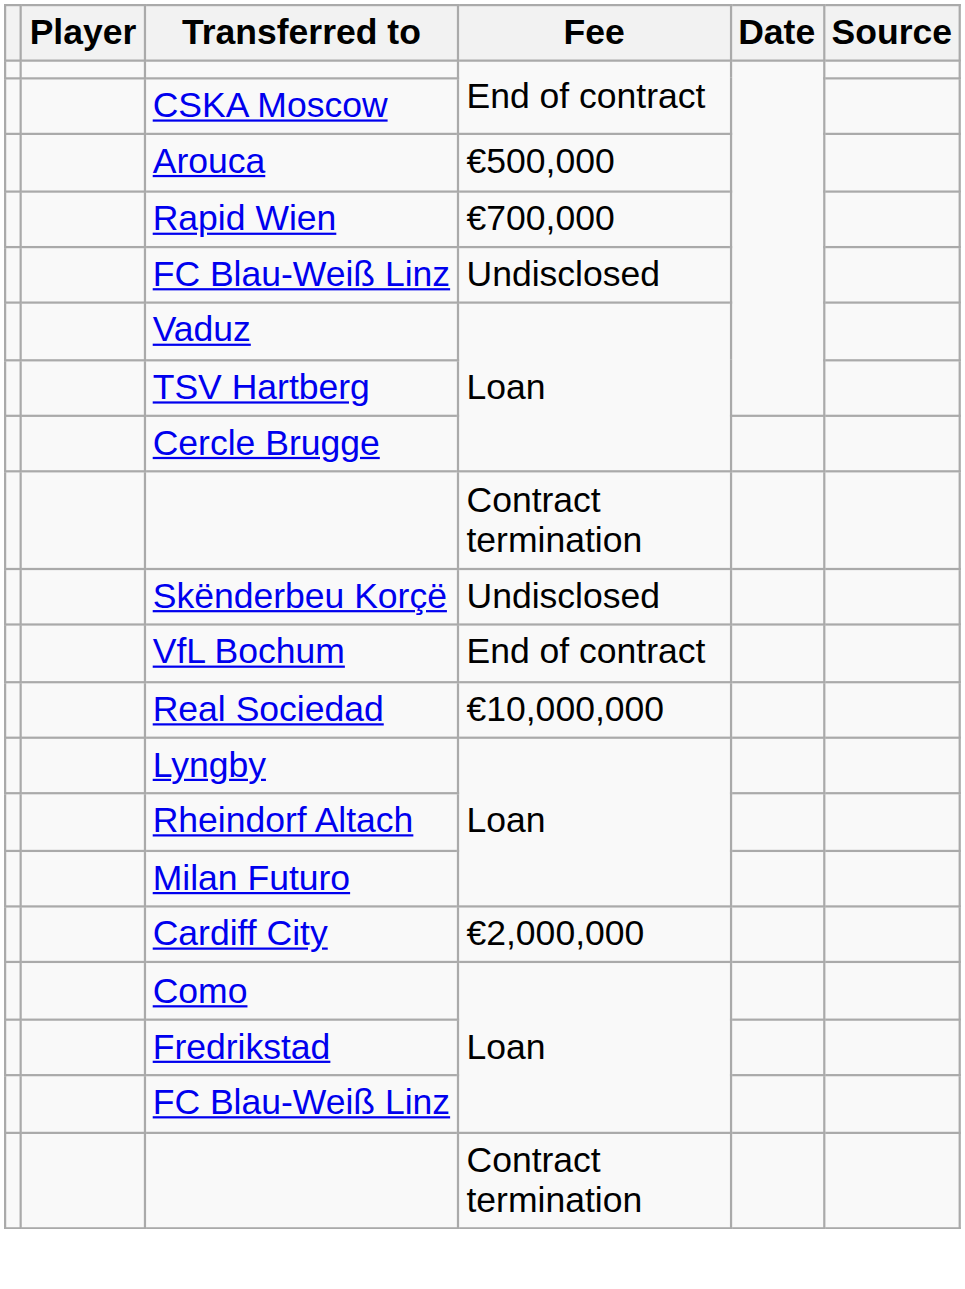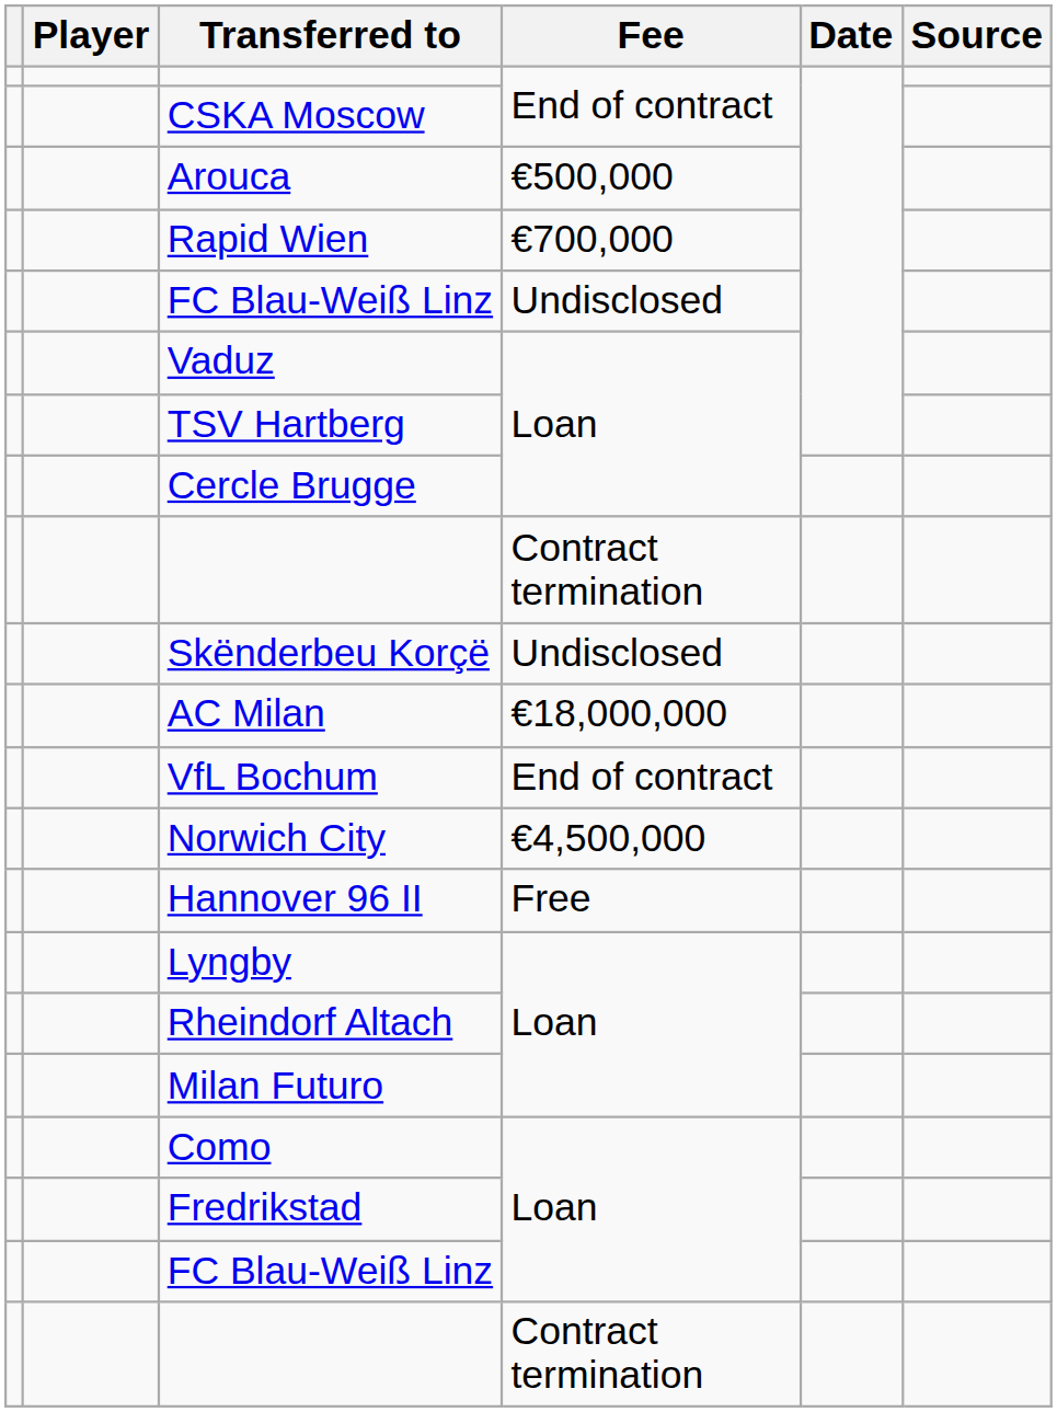 <table class="wikitable plainrowheaders sortable">
 <tr>
 <th></th>
 <th scope="col">Player</th>
 <th>Transferred to</th>
 <th style="width: 115px;">Fee</th>
 <th scope="col">Date</th>
 <th scope="col">Source</th>
 </tr>
 <tr>
 <td align="center"></td>
 <td></td>
 <td></td>
 <td rowspan="2">End of contract</td>
 <td rowspan="7"></td>
 <td></td>
 </tr>
 <tr>
 <td align="center"></td>
 <td></td>
 <td> <a href='#'>CSKA Moscow</a></td>
 <td></td>
 </tr>
 <tr>
 <td align="center"></td>
 <td></td>
 <td> <a href='#'>Arouca</a></td>
 <td>€500,000</td>
 <td></td>
 </tr>
 <tr>
 <td align="center"></td>
 <td></td>
 <td> <a href='#'>Rapid Wien</a></td>
 <td>€700,000</td>
 <td></td>
 </tr>
 <tr>
 <td align="center"></td>
 <td></td>
 <td> <a href='#'>FC Blau-Weiß Linz</a></td>
 <td>Undisclosed</td>
 <td></td>
 </tr>
 <tr>
 <td align="center"></td>
 <td></td>
 <td> <a href='#'>Vaduz</a></td>
 <td rowspan="3">Loan</td>
 <td></td>
 </tr>
 <tr>
 <td align="center"></td>
 <td></td>
 <td> <a href='#'>TSV Hartberg</a></td>
 <td></td>
 </tr>
 <tr>
 <td align="center"></td>
 <td></td>
 <td> <a href='#'>Cercle Brugge</a></td>
 <td></td>
 <td></td>
 </tr>
 <tr>
 <td align="center"></td>
 <td></td>
 <td></td>
 <td>Contract termination</td>
 <td></td>
 <td></td>
 </tr>
 <tr>
 <td align="center"></td>
 <td></td>
 <td> <a href='#'>Skënderbeu Korçë</a></td>
 <td>Undisclosed</td>
 <td></td>
 <td></td>
 </tr>
 <tr>
 <td align="center"></td>
 <td></td>
+<td> <a href='#'>AC Milan</a></td>
+<td>€18,000,000</td>
+<td></td>
+<td></td>
+</tr>
+<tr>
+<td align="center"></td>
+<td></td>
 <td> <a href='#'>VfL Bochum</a></td>
 <td>End of contract</td>
 <td></td>
 <td></td>
 </tr>
 <tr>
 <td align="center"></td>
 <td></td>
-<td> <a href='#'>Real Sociedad</a></td>
-<td>€10,000,000</td>
+<td> <a href='#'>Norwich City</a></td>
+<td>€4,500,000</td>
+<td></td>
+<td></td>
+</tr>
+<tr>
+<td align="center"></td>
+<td></td>
+<td> <a href='#'>Hannover 96 II</a></td>
+<td>Free</td>
 <td></td>
 <td></td>
 </tr>
 <tr>
 <td align="center"></td>
 <td></td>
 <td> <a href='#'>Lyngby</a></td>
 <td rowspan="3">Loan</td>
 <td></td>
 <td></td>
 </tr>
 <tr>
 <td align="center"></td>
 <td></td>
 <td> <a href='#'>Rheindorf Altach</a></td>
 <td></td>
 <td></td>
 </tr>
 <tr>
 <td align="center"></td>
 <td></td>
 <td> <a href='#'>Milan Futuro</a></td>
-<td></td>
-<td></td>
-</tr>
-<tr>
-<td align="center"></td>
-<td></td>
-<td> <a href='#'>Cardiff City</a></td>
-<td>€2,000,000</td>
 <td></td>
 <td></td>
 </tr>
 <tr>
 <td align="center"></td>
 <td></td>
 <td> <a href='#'>Como</a></td>
 <td rowspan="3">Loan</td>
 <td></td>
 <td></td>
 </tr>
 <tr>
 <td align="center"></td>
 <td></td>
 <td> <a href='#'>Fredrikstad</a></td>
 <td></td>
 <td></td>
 </tr>
 <tr>
 <td align="center"></td>
 <td></td>
 <td> <a href='#'>FC Blau-Weiß Linz</a></td>
 <td></td>
 <td></td>
 </tr>
 <tr>
 <td align="center"></td>
 <td></td>
 <td></td>
 <td>Contract termination</td>
 <td></td>
 <td></td>
 </tr>
 </table>
